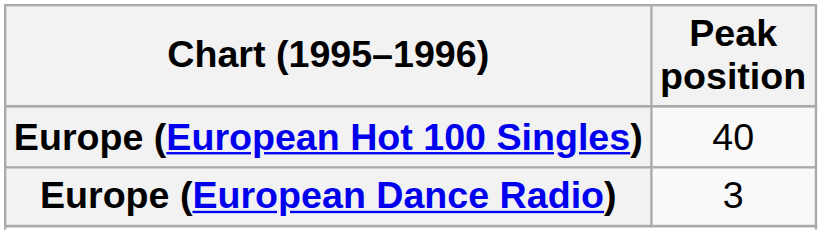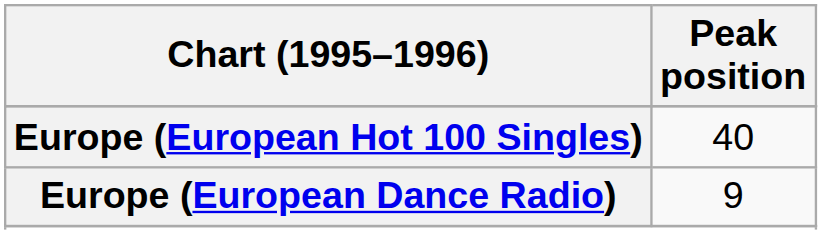 <table class="wikitable sortable plainrowheaders" style="text-align:center">
 <tr>
 <th scope="col">Chart (1995–1996)</th>
 <th scope="col">Peak<br>position</th>
 </tr>
 <tr>
 </tr>
 <tr>
 </tr>
 <tr>
 </tr>
 <tr>
 <th scope="row">Europe (<a href='#'>European Hot 100 Singles</a>)</th>
 <td>40</td>
 </tr>
 <tr>
 <th scope="row">Europe (<a href='#'>European Dance Radio</a>)</th>
-<td>3</td>
+<td>9</td>
 </tr>
 <tr>
 </tr>
 <tr>
 </tr>
 <tr>
 </tr>
 <tr>
 </tr>
 <tr>
 </tr>
 <tr>
 </tr>
 <tr>
 </tr>
 <tr>
 </tr>
 <tr>
 </tr>
 <tr>
 </tr>
 <tr>
 </tr>
 <tr>
 </tr>
 <tr>
 </tr>
 <tr>
 </tr>
 </table>
